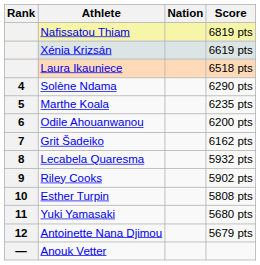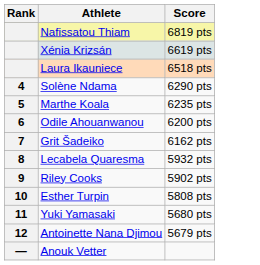 <table class="wikitable">
 <tr>
 <th>Rank</th>
 <th>Athlete</th>
-<th>Nation</th>
 <th>Score</th>
 </tr>
 <tr bgcolor="#F7F6A8">
 <th></th>
 <td align=left><a href='#'>Nafissatou Thiam</a></td>
-<td align=left></td>
 <td>6819 pts</td>
 </tr>
 <tr bgcolor="#DCE5E5">
 <th></th>
 <td align=left><a href='#'>Xénia Krizsán</a></td>
-<td align=left></td>
 <td>6619 pts</td>
 </tr>
 <tr bgcolor="#FFDAB9">
 <th></th>
 <td align=left><a href='#'>Laura Ikauniece</a></td>
-<td align=left></td>
 <td>6518 pts</td>
 </tr>
 <tr>
 <th>4</th>
 <td align=left><a href='#'>Solène Ndama</a></td>
-<td align=left></td>
 <td>6290 pts</td>
 </tr>
 <tr>
 <th>5</th>
 <td align=left><a href='#'>Marthe Koala</a></td>
-<td align=left></td>
 <td>6235 pts</td>
 </tr>
 <tr>
 <th>6</th>
 <td align=left><a href='#'>Odile Ahouanwanou</a></td>
-<td align=left></td>
 <td>6200 pts</td>
 </tr>
 <tr>
 <th>7</th>
 <td align=left><a href='#'>Grit Šadeiko</a></td>
-<td align=left></td>
 <td>6162 pts</td>
 </tr>
 <tr>
 <th>8</th>
 <td align=left><a href='#'>Lecabela Quaresma</a></td>
-<td align=left></td>
 <td>5932 pts</td>
 </tr>
 <tr>
 <th>9</th>
 <td align=left><a href='#'>Riley Cooks</a></td>
-<td align=left></td>
 <td>5902 pts</td>
 </tr>
 <tr>
 <th>10</th>
 <td align=left><a href='#'>Esther Turpin</a></td>
-<td align=left></td>
 <td>5808 pts</td>
 </tr>
 <tr>
 <th>11</th>
 <td align=left><a href='#'>Yuki Yamasaki</a></td>
-<td align=left></td>
 <td>5680 pts</td>
 </tr>
 <tr>
 <th>12</th>
 <td align=left><a href='#'>Antoinette Nana Djimou</a></td>
-<td align=left></td>
 <td>5679 pts</td>
 </tr>
 <tr>
 <th>—</th>
 <td align=left><a href='#'>Anouk Vetter</a></td>
-<td align=left></td>
 <td></td>
 </tr>
 </table>
